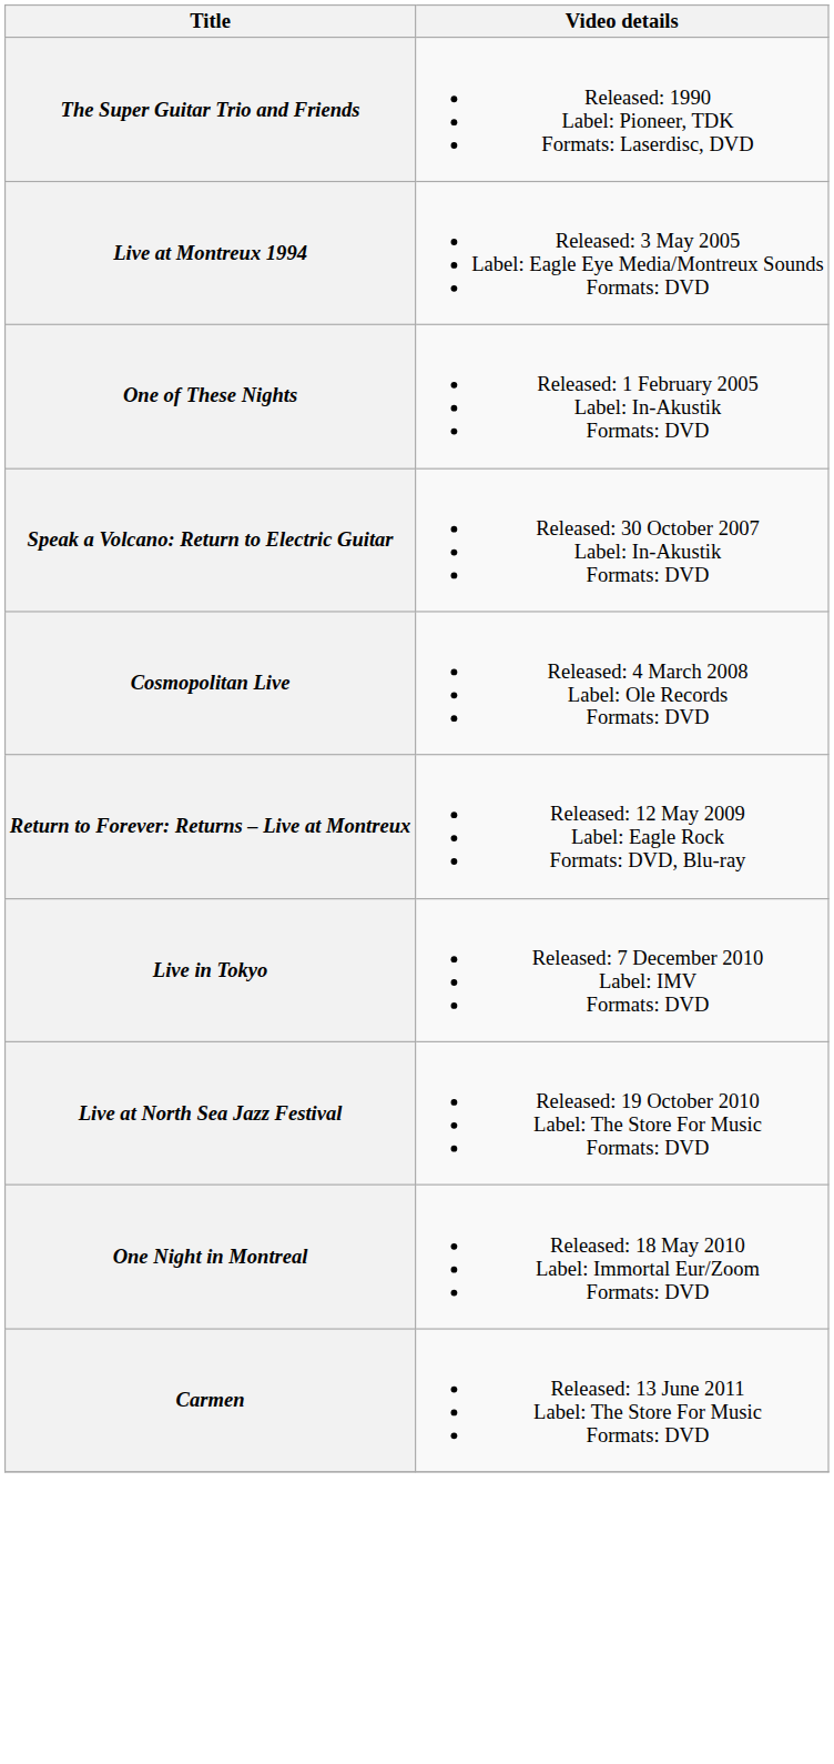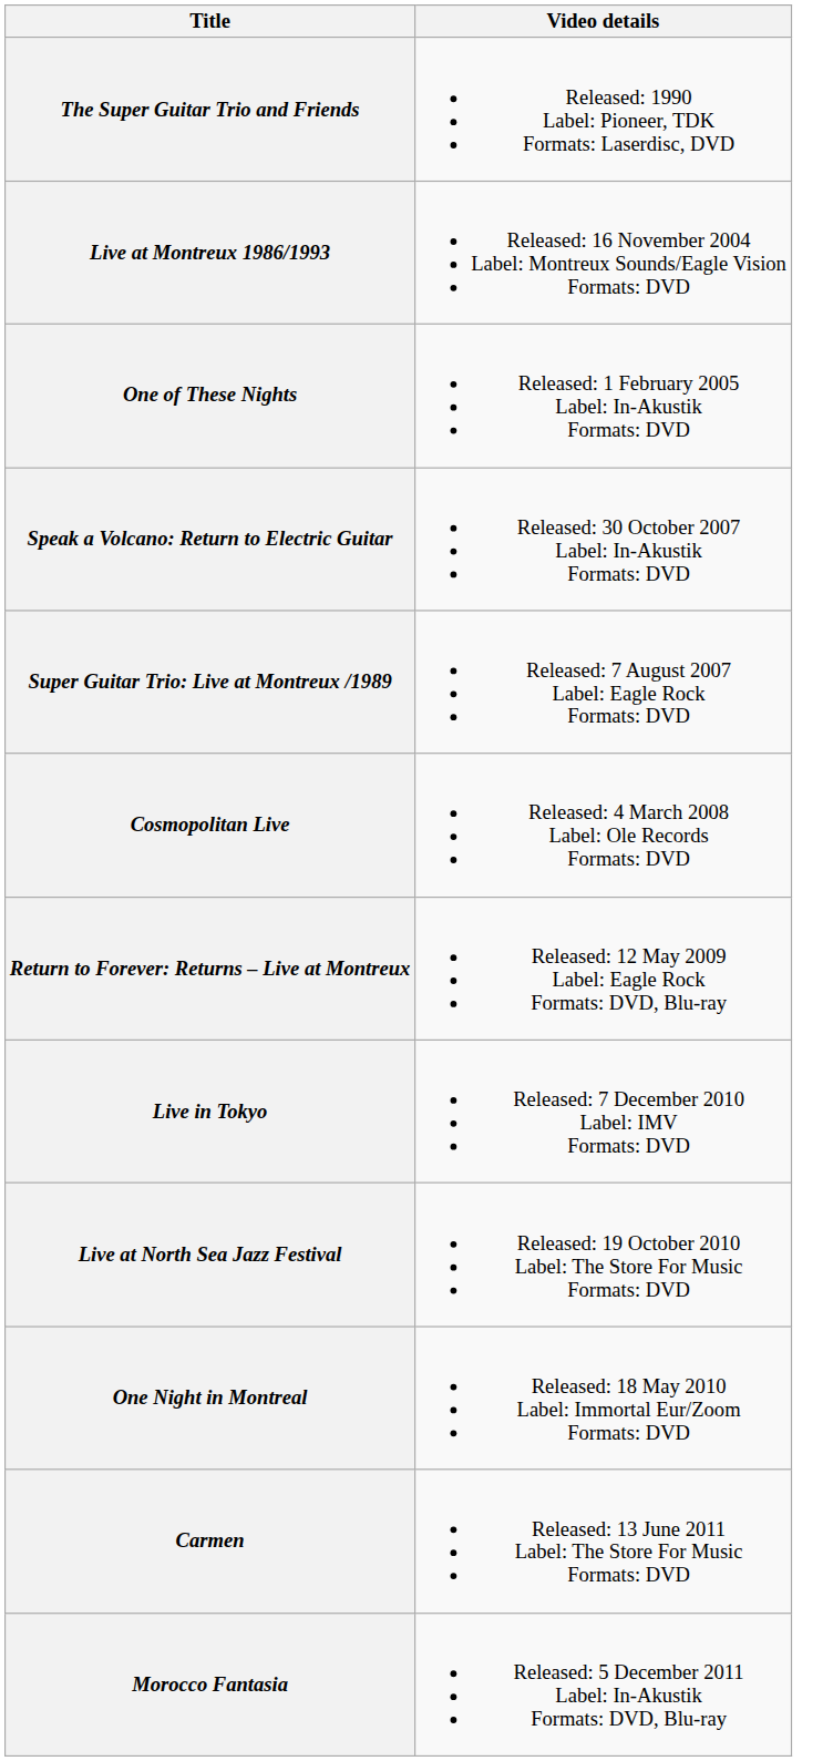 <table class="wikitable plainrowheaders" style="text-align:center;">
 <tr>
 <th scope="col">Title</th>
 <th scope="col">Video details</th>
 </tr>
 <tr>
 <th scope="row"><em>The Super Guitar Trio and Friends</em><br> </th>
 <td><br><ul><li>Released: 1990</li><li>Label: Pioneer, TDK</li><li>Formats: Laserdisc, DVD</li></ul></td>
 </tr>
 <tr>
-<th scope="row"><em>Live at Montreux 1994</em><br> </th>
-<td><br><ul><li>Released: 3 May 2005</li><li>Label: Eagle Eye Media/Montreux Sounds</li><li>Formats: DVD</li></ul></td>
+<th scope="row"><em>Live at Montreux 1986/1993</em></th>
+<td><br><ul><li>Released: 16 November 2004</li><li>Label: Montreux Sounds/Eagle Vision</li><li>Formats: DVD</li></ul></td>
 </tr>
 <tr>
 <th scope="row"><em>One of These Nights</em><br> </th>
 <td><br><ul><li>Released: 1 February 2005</li><li>Label: In-Akustik</li><li>Formats: DVD</li></ul></td>
 </tr>
 <tr>
 <th scope="row"><em>Speak a Volcano: Return to Electric Guitar</em></th>
 <td><br><ul><li>Released: 30 October 2007</li><li>Label: In-Akustik</li><li>Formats: DVD</li></ul></td>
+</tr>
+<tr>
+<th scope="row"><em>Super Guitar Trio: Live at Montreux /1989</em><br> </th>
+<td><br><ul><li>Released: 7 August 2007</li><li>Label: Eagle Rock</li><li>Formats: DVD</li></ul></td>
 </tr>
 <tr>
 <th scope="row"><em>Cosmopolitan Live</em><br> </th>
 <td><br><ul><li>Released: 4 March 2008</li><li>Label: Ole Records</li><li>Formats: DVD</li></ul></td>
 </tr>
 <tr>
 <th scope="row"><em>Return to Forever: Returns – Live at Montreux</em><br> </th>
 <td><br><ul><li>Released: 12 May 2009</li><li>Label: Eagle Rock</li><li>Formats: DVD, Blu-ray</li></ul></td>
 </tr>
 <tr>
 <th scope="row"><em>Live in Tokyo</em><br> </th>
 <td><br><ul><li>Released: 7 December 2010</li><li>Label: IMV</li><li>Formats: DVD</li></ul></td>
 </tr>
 <tr>
 <th scope="row"><em>Live at North Sea Jazz Festival</em></th>
 <td><br><ul><li>Released: 19 October 2010</li><li>Label: The Store For Music</li><li>Formats: DVD</li></ul></td>
 </tr>
 <tr>
 <th scope="row"><em>One Night in Montreal</em></th>
 <td><br><ul><li>Released: 18 May 2010</li><li>Label: Immortal Eur/Zoom</li><li>Formats: DVD</li></ul></td>
 </tr>
 <tr>
 <th scope="row"><em>Carmen</em></th>
 <td><br><ul><li>Released: 13 June 2011</li><li>Label: The Store For Music</li><li>Formats: DVD</li></ul></td>
 </tr>
 <tr>
+<th scope="row"><em>Morocco Fantasia</em></th>
+<td><br><ul><li>Released: 5 December 2011</li><li>Label: In-Akustik</li><li>Formats: DVD, Blu-ray</li></ul></td>
+</tr>
+<tr>
 </tr>
 </table>
